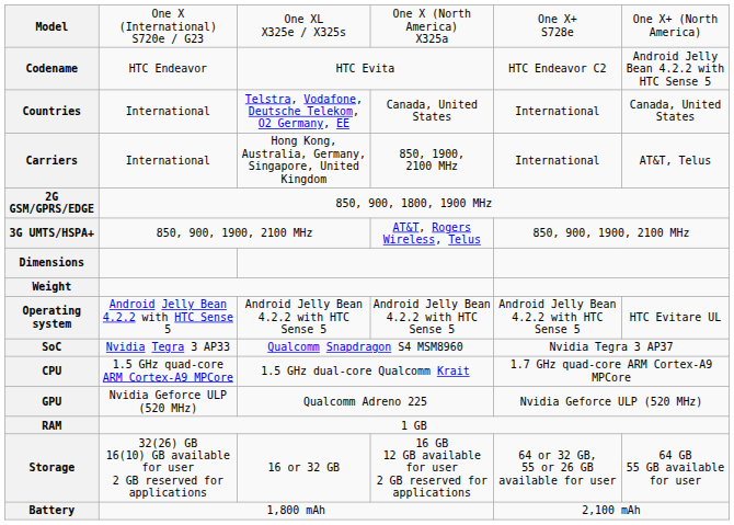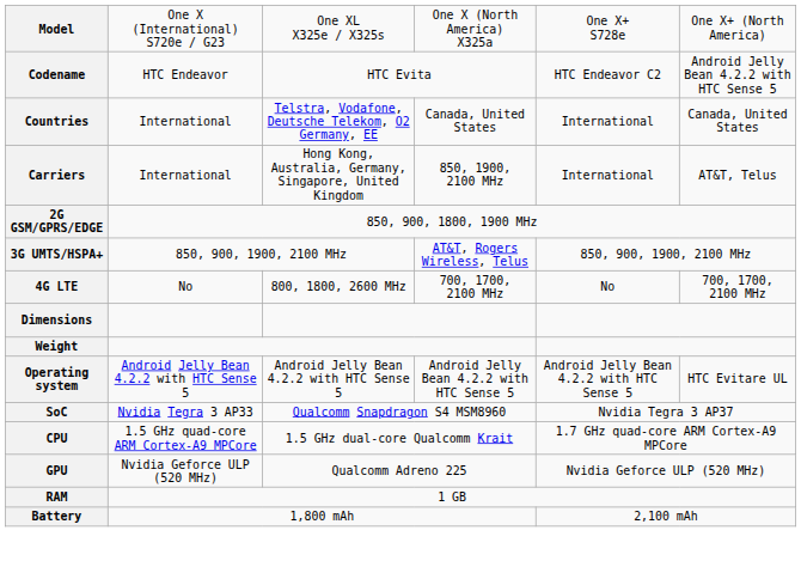 <table class="wikitable">
 <tr>
 <th>Model</th>
 <td style="text-align:center;">One X (International)<br>S720e / G23</td>
 <td style="text-align:center;">One XL<br>X325e / X325s</td>
 <td style="text-align:center;">One X (North America)<br>X325a</td>
 <td style="text-align:center;">One X+<br>S728e</td>
 <td style="text-align:center;">One X+ (North America)</td>
 </tr>
 <tr>
 <th>Codename</th>
 <td style="text-align:center;">HTC Endeavor</td>
 <td colspan="2" style="text-align:center;">HTC Evita</td>
 <td style="text-align:center;">HTC Endeavor C2</td>
 <td colspan="1" style="text-align:center;">Android Jelly Bean 4.2.2 with HTC Sense 5</td>
 </tr>
 <tr>
 <th>Countries</th>
 <td style="text-align:center;">International</td>
 <td style="text-align:center;"><a href='#'>Telstra</a>, <a href='#'>Vodafone</a>, <a href='#'>Deutsche Telekom</a>, <a href='#'>O2 Germany</a>, <a href='#'>EE</a></td>
 <td style="text-align:center;">Canada, United States</td>
 <td style="text-align:center;">International</td>
 <td style="text-align:center;">Canada, United States</td>
 </tr>
 <tr>
 <th>Carriers</th>
 <td style="text-align:center;">International</td>
 <td style="text-align:center;">Hong Kong, Australia, Germany, Singapore, United Kingdom</td>
 <td style="text-align:center;">850, 1900, 2100 MHz</td>
 <td style="text-align:center;">International</td>
 <td style="text-align:center;">AT&T, Telus</td>
 </tr>
 <tr>
 <th>2G GSM/GPRS/EDGE</th>
 <td colspan="5" style="text-align:center;">850, 900, 1800, 1900 MHz</td>
 </tr>
 <tr>
 <th>3G UMTS/HSPA+</th>
 <td colspan="2" style="text-align:center;">850, 900, 1900, 2100 MHz</td>
 <td style="text-align:center;"><a href='#'>AT&T</a>, <a href='#'>Rogers Wireless</a>, <a href='#'>Telus</a></td>
 <td colspan="2" style="text-align:center;">850, 900, 1900, 2100 MHz</td>
 </tr>
 <tr>
+<th>4G LTE</th>
+<td style="text-align:center;">No</td>
+<td style="text-align:center;">800, 1800, 2600 MHz</td>
+<td style="text-align:center;">700, 1700, 2100 MHz</td>
+<td style="text-align:center;">No</td>
+<td style="text-align:center;">700, 1700, 2100 MHz</td>
+</tr>
+<tr>
 <th>Dimensions</th>
 <td style="text-align:center;"><br><br></td>
 <td colspan="2" style="text-align:center;"><br><br></td>
 <td colspan="2" style="text-align:center;"><br><br></td>
 </tr>
 <tr>
 <th>Weight</th>
 <td colspan="3" style="text-align:center;"></td>
 <td colspan="2" style="text-align:center;"></td>
 </tr>
 <tr>
 <th>Operating system</th>
 <td colspan="1" style="text-align:center;"><a href='#'>Android</a> <a href='#'>Jelly Bean 4.2.2</a> with <a href='#'>HTC Sense</a> 5</td>
 <td colspan="1" style="text-align:center;">Android Jelly Bean 4.2.2 with HTC Sense 5</td>
 <td colspan="1" style="text-align:center;">Android Jelly Bean 4.2.2 with HTC Sense 5</td>
 <td colspan="1" style="text-align:center;">Android Jelly Bean 4.2.2 with HTC Sense 5</td>
 <td style="text-align:center;">HTC Evitare UL</td>
 </tr>
 <tr>
 <th>SoC</th>
 <td style="text-align:center;"><a href='#'>Nvidia</a> <a href='#'>Tegra</a> 3 AP33</td>
 <td colspan="2" style="text-align:center;"><a href='#'>Qualcomm</a> <a href='#'>Snapdragon</a> S4 MSM8960</td>
 <td colspan="2" style="text-align:center;">Nvidia Tegra 3 AP37</td>
 </tr>
 <tr>
 <th>CPU</th>
 <td style="text-align:center;">1.5 GHz quad-core <a href='#'>ARM Cortex-A9 MPCore</a></td>
 <td colspan="2" style="text-align:center;">1.5 GHz dual-core Qualcomm <a href='#'>Krait</a></td>
 <td colspan="2" style="text-align:center;">1.7 GHz quad-core ARM Cortex-A9 MPCore</td>
 </tr>
 <tr>
 <th>GPU</th>
 <td style="text-align:center;">Nvidia Geforce ULP (520 MHz)</td>
 <td colspan="2" style="text-align:center;">Qualcomm Adreno 225</td>
 <td colspan="2" style="text-align:center;">Nvidia Geforce ULP (520 MHz)</td>
 </tr>
 <tr>
 <th>RAM</th>
 <td colspan="5" style="text-align:center;">1 GB</td>
 </tr>
 <tr>
-<th>Storage</th>
-<td style="text-align:center;">32(26) GB<br>16(10) GB available for user<br>2 GB reserved for applications</td>
-<td style="text-align:center;">16 or 32 GB</td>
-<td style="text-align:center;">16 GB<br>12 GB available for user<br>2 GB reserved for applications</td>
-<td style="text-align:center;">64 or 32 GB, <br>55 or 26 GB available for user</td>
-<td style="text-align:center;">64 GB<br>55 GB available for user</td>
-</tr>
-<tr>
 <th>Battery</th>
 <td colspan="3" style="text-align:center;">1,800 mAh</td>
 <td colspan="2" style="text-align:center;">2,100 mAh</td>
 </tr>
 </table>
